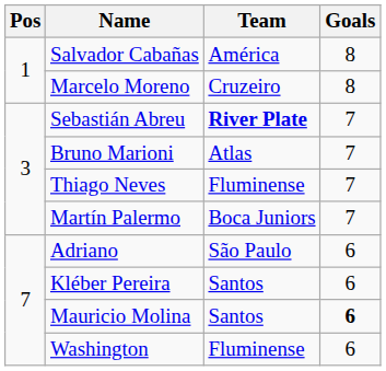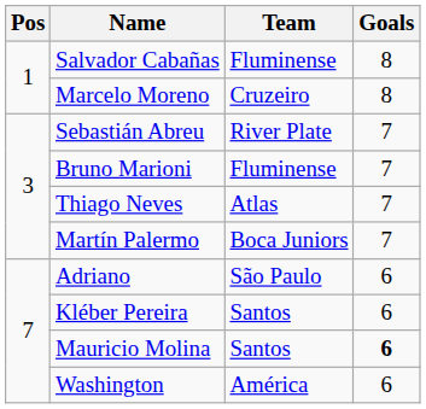 <table class="wikitable" style="text-align: center;">
 <tr>
 <th>Pos</th>
 <th>Name</th>
 <th>Team</th>
 <th>Goals</th>
 </tr>
 <tr>
 <td rowspan="2">1</td>
 <td align=left> <a href='#'>Salvador Cabañas</a></td>
-<td align=left> <a href='#'>América</a></td>
+<td align=left> <a href='#'>Fluminense</a></td>
 <td>8</td>
 </tr>
 <tr>
 <td align=left> <a href='#'>Marcelo Moreno</a></td>
 <td align=left> <a href='#'>Cruzeiro</a></td>
 <td>8</td>
 </tr>
 <tr>
 <td rowspan="4">3</td>
 <td align=left> <a href='#'>Sebastián Abreu</a></td>
-<td align=left><strong> <a href='#'>River Plate</a></strong></td>
+<td align=left> <a href='#'>River Plate</a></td>
 <td>7</td>
 </tr>
 <tr>
 <td align=left> <a href='#'>Bruno Marioni</a></td>
-<td align=left> <a href='#'>Atlas</a></td>
+<td align=left> <a href='#'>Fluminense</a></td>
 <td>7</td>
 </tr>
 <tr>
 <td align=left> <a href='#'>Thiago Neves</a></td>
-<td align=left> <a href='#'>Fluminense</a></td>
+<td align=left> <a href='#'>Atlas</a></td>
 <td>7</td>
 </tr>
 <tr>
 <td align=left> <a href='#'>Martín Palermo</a></td>
 <td align=left> <a href='#'>Boca Juniors</a></td>
 <td>7</td>
 </tr>
 <tr>
 <td rowspan="4">7</td>
 <td align=left> <a href='#'>Adriano</a></td>
 <td align=left> <a href='#'>São Paulo</a></td>
 <td>6</td>
 </tr>
 <tr>
 <td align=left> <a href='#'>Kléber Pereira</a></td>
 <td align=left> <a href='#'>Santos</a></td>
 <td>6</td>
 </tr>
 <tr>
 <td align=left> <a href='#'>Mauricio Molina</a></td>
 <td align=left> <a href='#'>Santos</a></td>
 <td><strong>6</strong></td>
 </tr>
 <tr>
 <td align=left> <a href='#'>Washington</a></td>
-<td align=left> <a href='#'>Fluminense</a></td>
+<td align=left> <a href='#'>América</a></td>
 <td>6</td>
 </tr>
 </table>
